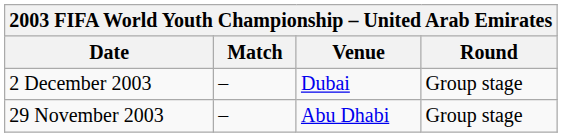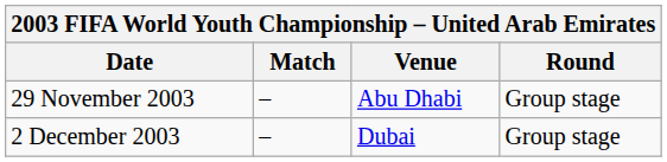 <table class="wikitable">
 <tr>
 <th colspan="4">2003 FIFA World Youth Championship – United Arab Emirates</th>
 </tr>
 <tr>
 <th>Date</th>
 <th>Match</th>
 <th>Venue</th>
 <th>Round</th>
 </tr>
 <tr>
+<td>29 November 2003</td>
+<td> – </td>
+<td><a href='#'>Abu Dhabi</a></td>
+<td>Group stage</td>
+</tr>
+<tr>
 <td>2 December 2003</td>
 <td> – </td>
 <td><a href='#'>Dubai</a></td>
 <td>Group stage</td>
 </tr>
-<tr>
-<td>29 November 2003</td>
-<td> – </td>
-<td><a href='#'>Abu Dhabi</a></td>
-<td>Group stage</td>
-</tr>
 </table>
